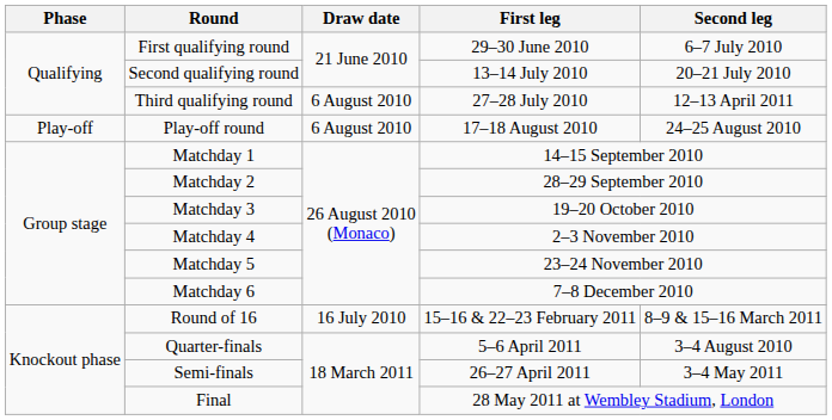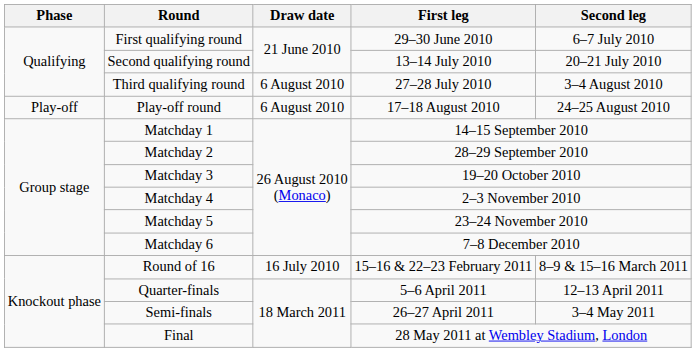 <table class="wikitable" style="text-align:center;">
 <tr>
 <th>Phase</th>
 <th>Round</th>
 <th>Draw date</th>
 <th>First leg</th>
 <th>Second leg</th>
 </tr>
 <tr>
 <td rowspan=3>Qualifying</td>
 <td>First qualifying round</td>
 <td rowspan=2>21 June 2010</td>
 <td>29–30 June 2010</td>
 <td>6–7 July 2010</td>
 </tr>
 <tr>
 <td>Second qualifying round</td>
 <td>13–14 July 2010</td>
 <td>20–21 July 2010</td>
 </tr>
 <tr>
 <td>Third qualifying round</td>
 <td>6 August 2010</td>
 <td>27–28 July 2010</td>
-<td>12–13 April 2011</td>
+<td>3–4 August 2010</td>
 </tr>
 <tr>
 <td>Play-off</td>
 <td>Play-off round</td>
 <td>6 August 2010</td>
 <td>17–18 August 2010</td>
 <td>24–25 August 2010</td>
 </tr>
 <tr>
 <td rowspan=6>Group stage</td>
 <td>Matchday 1</td>
 <td rowspan=6>26 August 2010<br>(<a href='#'>Monaco</a>)</td>
 <td colspan=2>14–15 September 2010</td>
 </tr>
 <tr>
 <td>Matchday 2</td>
 <td colspan=2>28–29 September 2010</td>
 </tr>
 <tr>
 <td>Matchday 3</td>
 <td colspan=2>19–20 October 2010</td>
 </tr>
 <tr>
 <td>Matchday 4</td>
 <td colspan=2>2–3 November 2010</td>
 </tr>
 <tr>
 <td>Matchday 5</td>
 <td colspan=2>23–24 November 2010</td>
 </tr>
 <tr>
 <td>Matchday 6</td>
 <td colspan=2>7–8 December 2010</td>
 </tr>
 <tr>
 <td rowspan=4>Knockout phase</td>
 <td>Round of 16</td>
 <td>16 July 2010</td>
 <td>15–16 & 22–23 February 2011</td>
 <td>8–9 & 15–16 March 2011</td>
 </tr>
 <tr>
 <td>Quarter-finals</td>
 <td rowspan=3>18 March 2011</td>
 <td>5–6 April 2011</td>
-<td>3–4 August 2010</td>
+<td>12–13 April 2011</td>
 </tr>
 <tr>
 <td>Semi-finals</td>
 <td>26–27 April 2011</td>
 <td>3–4 May 2011</td>
 </tr>
 <tr>
 <td>Final</td>
 <td colspan="2">28 May 2011 at <a href='#'>Wembley Stadium</a>, <a href='#'>London</a></td>
 </tr>
 </table>
